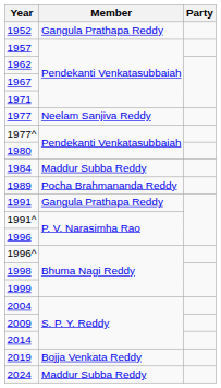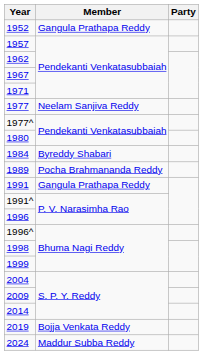 <table class="wikitable sortable">
 <tr>
 <th>Year</th>
 <th>Member</th>
 <th colspan="2">Party</th>
 </tr>
 <tr>
 <td><a href='#'>1952</a></td>
 <td><a href='#'>Gangula Prathapa Reddy</a></td>
 <td></td>
 </tr>
 <tr>
 <td><a href='#'>1957</a></td>
 <td rowspan=4><a href='#'>Pendekanti Venkatasubbaiah</a></td>
 <td></td>
 </tr>
 <tr>
 <td><a href='#'>1962</a></td>
 </tr>
 <tr>
 <td><a href='#'>1967</a></td>
 </tr>
 <tr>
 <td><a href='#'>1971</a></td>
 </tr>
 <tr>
 <td><a href='#'>1977</a></td>
 <td><a href='#'>Neelam Sanjiva Reddy</a></td>
 <td></td>
 </tr>
 <tr>
 <td>1977^</td>
 <td rowspan=2><a href='#'>Pendekanti Venkatasubbaiah</a></td>
 <td></td>
 </tr>
 <tr>
 <td><a href='#'>1980</a></td>
 </tr>
 <tr>
 <td><a href='#'>1984</a></td>
-<td><a href='#'>Maddur Subba Reddy</a></td>
+<td><a href='#'>Byreddy Shabari</a></td>
 <td></td>
 </tr>
 <tr>
 <td><a href='#'>1989</a></td>
 <td><a href='#'>Pocha Brahmananda Reddy</a></td>
 <td></td>
 </tr>
 <tr>
 <td><a href='#'>1991</a></td>
 <td><a href='#'>Gangula Prathapa Reddy</a></td>
 </tr>
 <tr>
 <td>1991^</td>
 <td rowspan=2><a href='#'>P. V. Narasimha Rao</a></td>
 </tr>
 <tr>
 <td><a href='#'>1996</a></td>
 </tr>
 <tr>
 <td>1996^</td>
 <td rowspan=3><a href='#'>Bhuma Nagi Reddy</a></td>
 <td></td>
 </tr>
 <tr>
 <td><a href='#'>1998</a></td>
 </tr>
 <tr>
 <td><a href='#'>1999</a></td>
 </tr>
 <tr>
 <td><a href='#'>2004</a></td>
 <td rowspan=3><a href='#'>S. P. Y. Reddy</a></td>
 <td></td>
 </tr>
 <tr>
 <td><a href='#'>2009</a></td>
 </tr>
 <tr>
 <td><a href='#'>2014</a></td>
 <td></td>
 </tr>
 <tr>
 <td><a href='#'>2019</a></td>
 <td><a href='#'>Bojja Venkata Reddy</a></td>
 </tr>
 <tr>
 <td><a href='#'>2024</a></td>
 <td><a href='#'>Maddur Subba Reddy</a></td>
 <td></td>
 </tr>
 </table>
